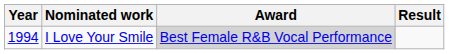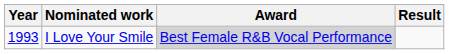 <table class="wikitable">
 <tr>
 <th>Year</th>
 <th>Nominated work</th>
 <th>Award</th>
 <th>Result</th>
 </tr>
 <tr>
-<td><a href='#'>1994</a></td>
+<td><a href='#'>1993</a></td>
 <td><a href='#'>I Love Your Smile</a></td>
 <td style="background: lightgrey;"><a href='#'>Best Female R&B Vocal Performance</a></td>
 <td></td>
 </tr>
 </table>
